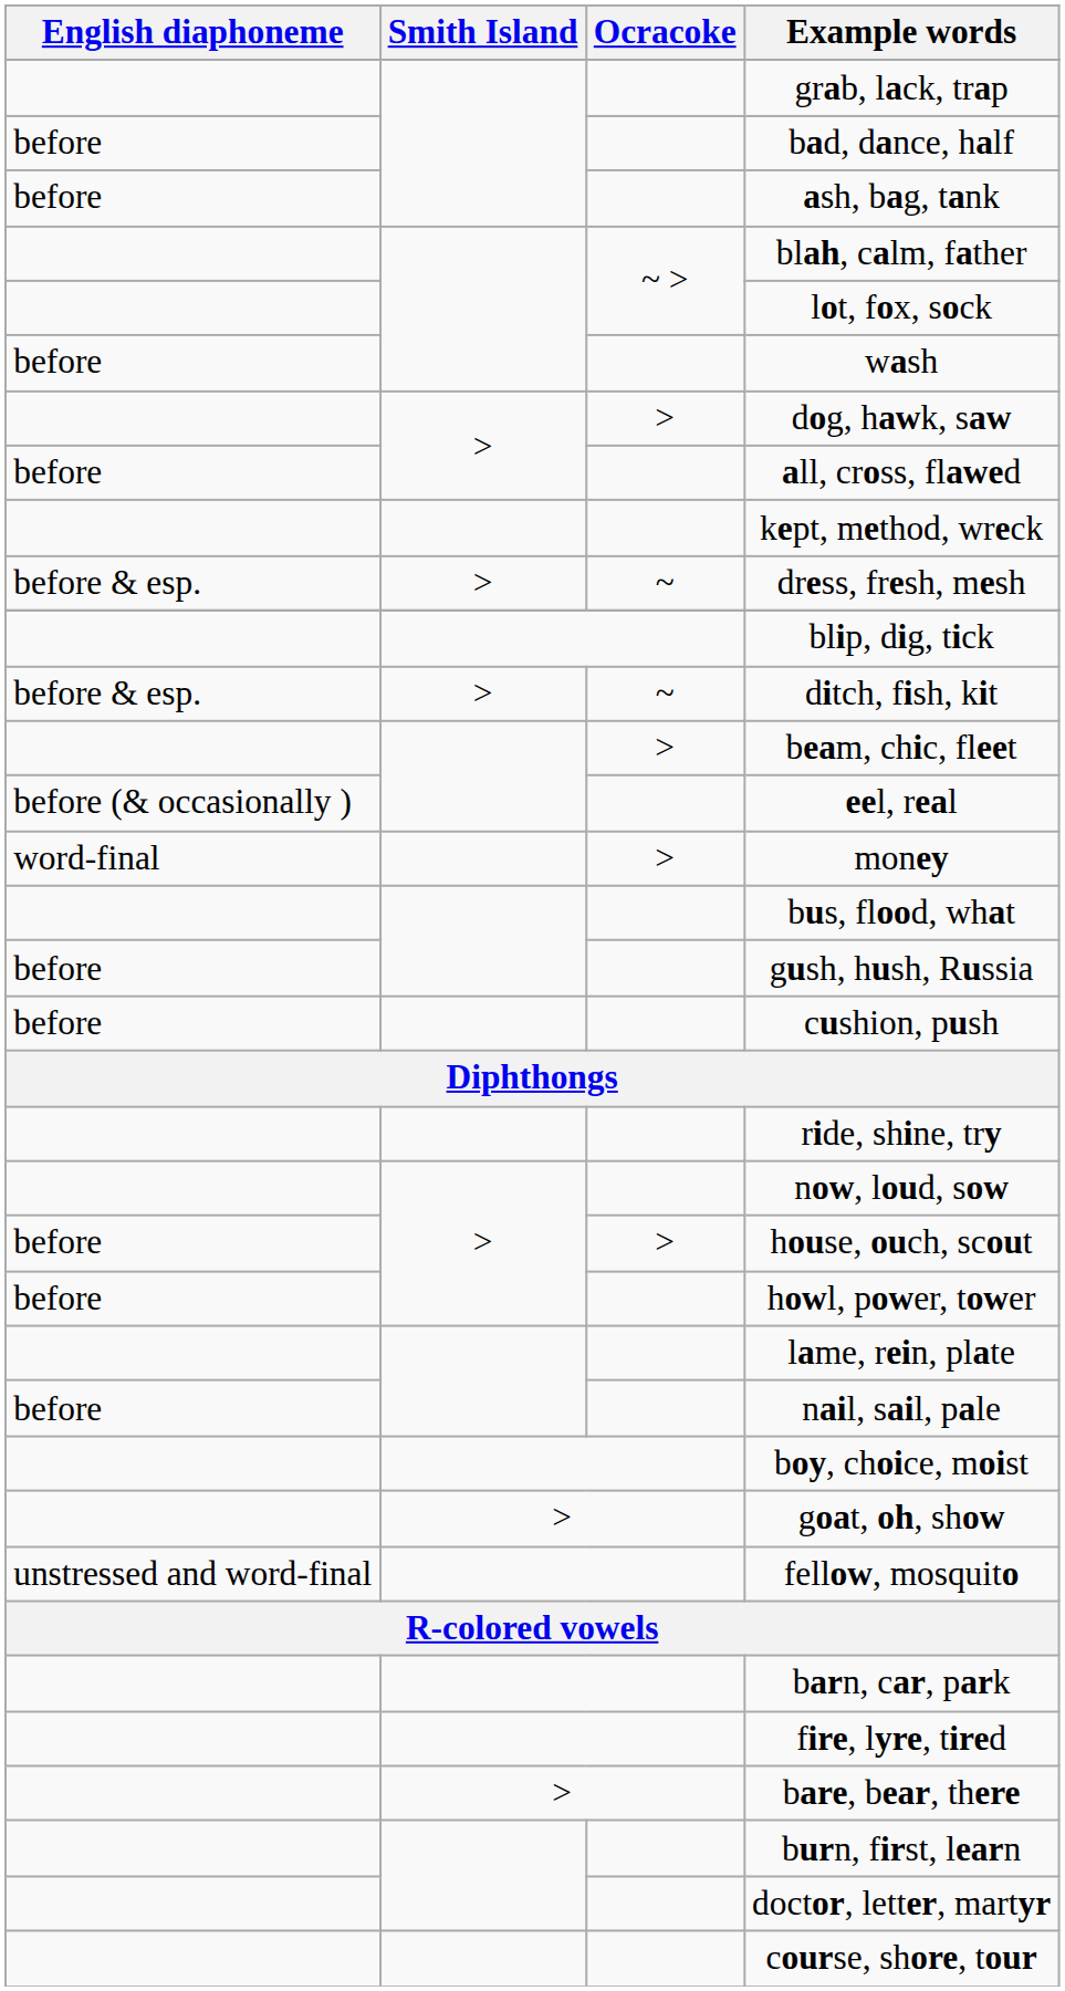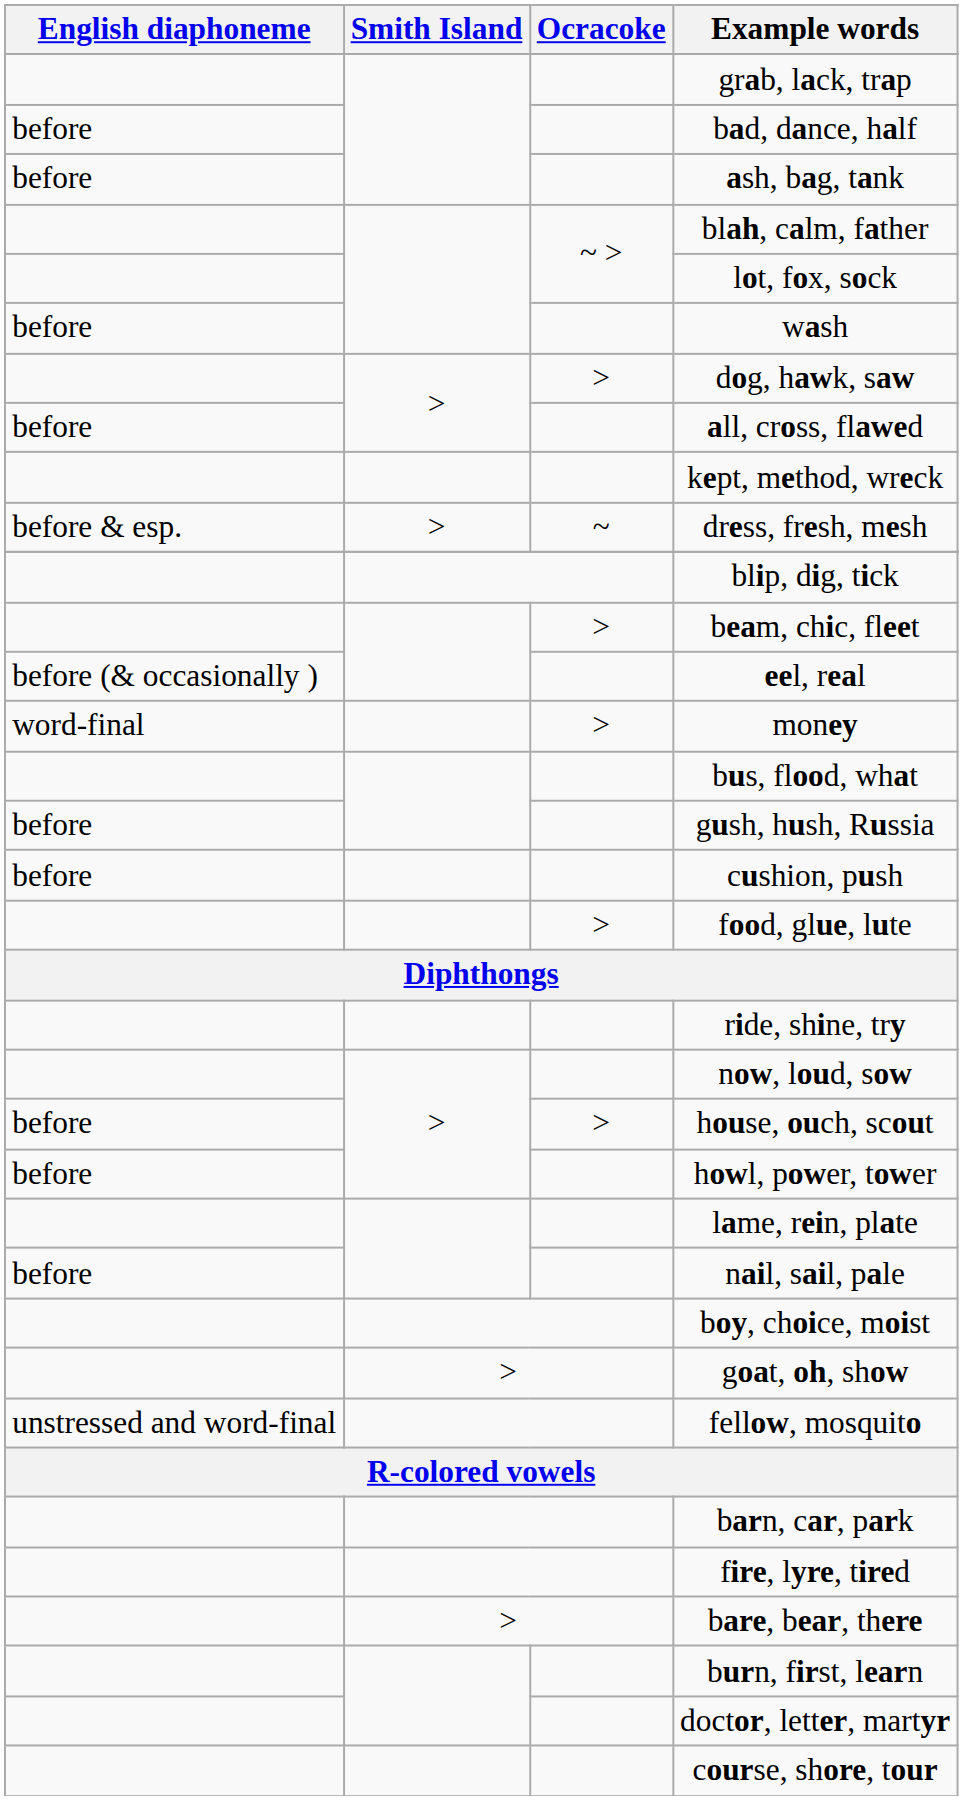 <table class="wikitable" style="text-align: center;">
 <tr>
 <th><a href='#'>English diaphoneme</a></th>
 <th><a href='#'>Smith Island</a></th>
 <th><a href='#'>Ocracoke</a></th>
 <th>Example words</th>
 </tr>
 <tr>
 </tr>
 <tr>
 <td style="text-align: left;"></td>
 <td rowspan="3"></td>
 <td></td>
 <td>gr<strong>a</strong>b, l<strong>a</strong>ck, tr<strong>a</strong>p</td>
 </tr>
 <tr>
 <td style="text-align: left;"> before </td>
 <td></td>
 <td>b<strong>a</strong>d, d<strong>a</strong>nce, h<strong>a</strong>lf</td>
 </tr>
 <tr>
 <td style="text-align: left;"> before </td>
 <td></td>
 <td><strong>a</strong>sh, b<strong>a</strong>g, t<strong>a</strong>nk</td>
 </tr>
 <tr>
 <td style="text-align: left;"></td>
 <td rowspan="3"></td>
 <td rowspan="2">~ > </td>
 <td>bl<strong>ah</strong>, c<strong>a</strong>lm, f<strong>a</strong>ther</td>
 </tr>
 <tr>
 <td style="text-align: left;"></td>
 <td>l<strong>o</strong>t, f<strong>o</strong>x, s<strong>o</strong>ck</td>
 </tr>
 <tr>
 <td style="text-align: left;"> before </td>
 <td></td>
 <td>w<strong>a</strong>sh</td>
 </tr>
 <tr>
 <td style="text-align: left;"></td>
 <td rowspan="2"> > </td>
 <td> > </td>
 <td>d<strong>o</strong>g, h<strong>aw</strong>k, s<strong>aw</strong></td>
 </tr>
 <tr>
 <td style="text-align: left;"> before </td>
 <td></td>
 <td><strong>a</strong>ll, cr<strong>o</strong>ss, fl<strong>awe</strong>d</td>
 </tr>
 <tr>
 <td style="text-align: left;"></td>
 <td></td>
 <td></td>
 <td>k<strong>e</strong>pt, m<strong>e</strong>thod, wr<strong>e</strong>ck</td>
 </tr>
 <tr>
 <td style="text-align: left;"> before  & esp. </td>
 <td> > </td>
 <td>~</td>
 <td>dr<strong>e</strong>ss, fr<strong>e</strong>sh, m<strong>e</strong>sh</td>
 </tr>
 <tr>
 </tr>
 <tr>
 <td style="text-align: left;"></td>
 <td colspan="2"></td>
 <td>bl<strong>i</strong>p, d<strong>i</strong>g, t<strong>i</strong>ck</td>
 </tr>
 <tr>
-<td style="text-align: left;"> before  & esp. </td>
-<td> > </td>
-<td>~</td>
-<td>d<strong>i</strong>tch, f<strong>i</strong>sh, k<strong>i</strong>t</td>
-</tr>
-<tr>
 <td style="text-align: left;"></td>
 <td rowspan="2"></td>
 <td> > </td>
 <td>b<strong>ea</strong>m, ch<strong>i</strong>c, fl<strong>ee</strong>t</td>
 </tr>
 <tr>
 <td style="text-align: left;"> before  (& occasionally )</td>
 <td></td>
 <td><strong>ee</strong>l, r<strong>ea</strong>l</td>
 </tr>
 <tr>
 <td style="text-align: left;"> word-final</td>
 <td></td>
 <td> > </td>
 <td>mon<strong>ey</strong></td>
 </tr>
 <tr>
 <td style="text-align: left;"></td>
 <td rowspan="2"></td>
 <td></td>
 <td>b<strong>u</strong>s, fl<strong>oo</strong>d, wh<strong>a</strong>t</td>
 </tr>
 <tr>
 <td style="text-align: left;"> before </td>
 <td></td>
 <td>g<strong>u</strong>sh, h<strong>u</strong>sh, R<strong>u</strong>ssia</td>
 </tr>
 <tr>
 <td style="text-align: left;"> before </td>
 <td></td>
 <td></td>
 <td>c<strong>u</strong>shion, p<strong>u</strong>sh</td>
+</tr>
+<tr>
+<td style="text-align: left;"></td>
+<td></td>
+<td> > </td>
+<td>f<strong>oo</strong>d, gl<strong>ue</strong>, l<strong>u</strong>te</td>
 </tr>
 <tr>
 <th colspan="4"><a href='#'>Diphthongs</a></th>
 </tr>
 <tr>
 <td style="text-align: left;"></td>
 <td></td>
 <td></td>
 <td>r<strong>i</strong>de, sh<strong>i</strong>ne, tr<strong>y</strong></td>
 </tr>
 <tr>
 <td style="text-align: left;"></td>
 <td rowspan="3"> > </td>
 <td></td>
 <td>n<strong>ow</strong>, l<strong>ou</strong>d, s<strong>ow</strong></td>
 </tr>
 <tr>
 <td style="text-align: left;"> before </td>
 <td> > </td>
 <td>h<strong>ou</strong>se, <strong>ou</strong>ch, sc<strong>ou</strong>t</td>
 </tr>
 <tr>
 <td style="text-align: left;"> before </td>
 <td></td>
 <td>h<strong>ow</strong>l, p<strong>ow</strong>er, t<strong>ow</strong>er</td>
 </tr>
 <tr>
 <td style="text-align: left;"></td>
 <td rowspan="2"></td>
 <td></td>
 <td>l<strong>a</strong>me, r<strong>ei</strong>n, pl<strong>a</strong>te</td>
 </tr>
 <tr>
 <td style="text-align: left;"> before </td>
 <td></td>
 <td>n<strong>ai</strong>l, s<strong>ai</strong>l, p<strong>a</strong>le</td>
 </tr>
 <tr>
 <td style="text-align: left;"></td>
 <td colspan="2"></td>
 <td>b<strong>oy</strong>, ch<strong>oi</strong>ce, m<strong>oi</strong>st</td>
 </tr>
 <tr>
 <td style="text-align: left;"></td>
 <td colspan="2"> > </td>
 <td>g<strong>oa</strong>t, <strong>oh</strong>, sh<strong>ow</strong></td>
 </tr>
 <tr>
 <td style="text-align: left;"> unstressed and word-final</td>
 <td colspan="2"></td>
 <td>fell<strong>ow</strong>, mosquit<strong>o</strong></td>
 </tr>
 <tr>
 <th colspan="4"><a href='#'>R-colored vowels</a></th>
 </tr>
 <tr>
 <td></td>
 <td colspan="2"></td>
 <td>b<strong>ar</strong>n, c<strong>ar</strong>, p<strong>ar</strong>k</td>
 </tr>
 <tr>
 <td></td>
 <td colspan="2"></td>
 <td>f<strong>ire</strong>, l<strong>yre</strong>, t<strong>ire</strong>d</td>
 </tr>
 <tr>
 <td></td>
 <td colspan="2"> > </td>
 <td>b<strong>are</strong>, b<strong>ear</strong>, th<strong>ere</strong></td>
 </tr>
 <tr>
 <td></td>
 <td rowspan="2"></td>
 <td></td>
 <td>b<strong>ur</strong>n, f<strong>ir</strong>st, l<strong>ear</strong>n</td>
 </tr>
 <tr>
 <td></td>
 <td></td>
 <td>doct<strong>or</strong>, lett<strong>er</strong>, mart<strong>yr</strong></td>
 </tr>
 <tr>
 <td></td>
 <td></td>
 <td></td>
 <td>c<strong>our</strong>se, sh<strong>ore</strong>, t<strong>our</strong></td>
 </tr>
 <tr>
 </tr>
 </table>
